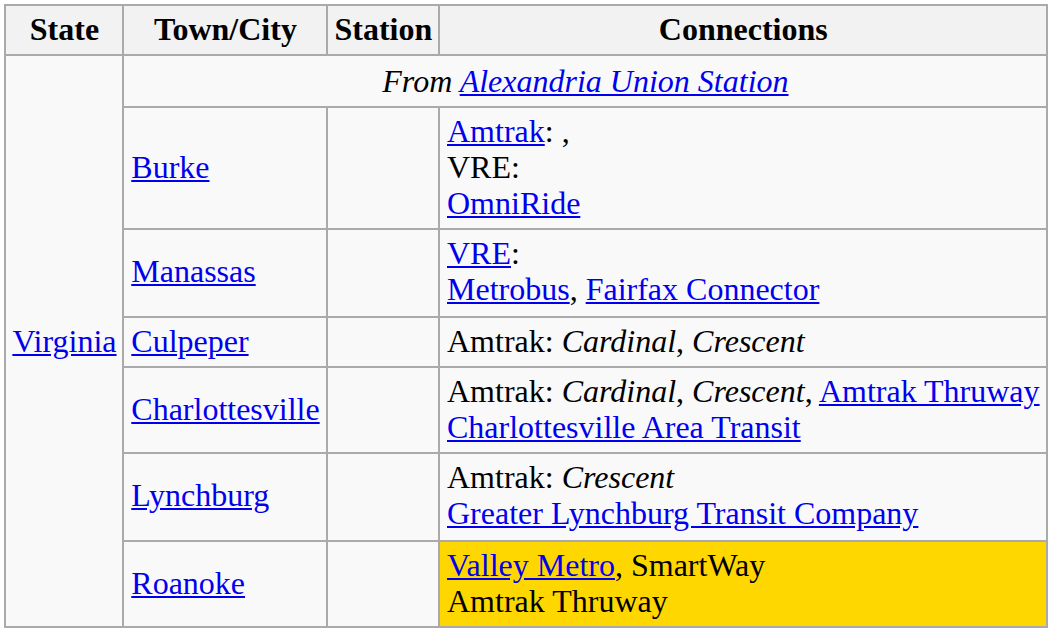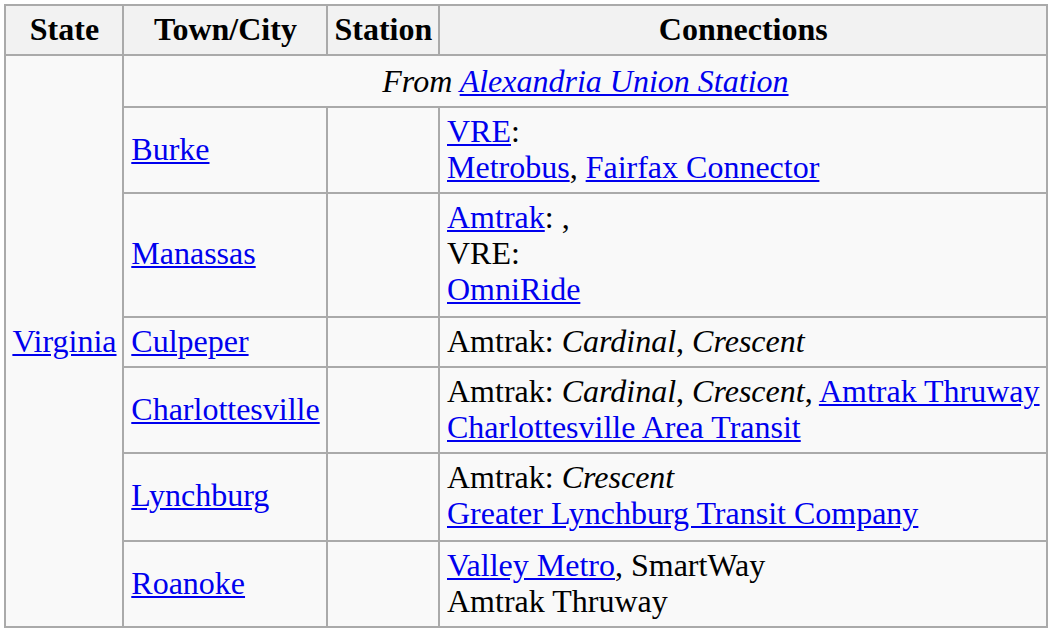 <table class="wikitable">
 <tr>
 <th>State</th>
 <th>Town/City</th>
 <th>Station</th>
 <th>Connections</th>
 </tr>
 <tr>
 </tr>
 <tr>
 <td rowspan=7><a href='#'>Virginia</a></td>
 <td colspan=3 style="text-align:center;"><em>From <a href='#'>Alexandria Union Station</a></em></td>
 </tr>
 <tr>
 <td><a href='#'>Burke</a></td>
 <td></td>
-<td> <a href='#'>Amtrak</a>: , <br> VRE: <br> <a href='#'>OmniRide</a></td>
+<td> <a href='#'>VRE</a>: <br> <a href='#'>Metrobus</a>, <a href='#'>Fairfax Connector</a></td>
 </tr>
 <tr>
 <td><a href='#'>Manassas</a></td>
 <td></td>
-<td> <a href='#'>VRE</a>: <br> <a href='#'>Metrobus</a>, <a href='#'>Fairfax Connector</a></td>
+<td> <a href='#'>Amtrak</a>: , <br> VRE: <br> <a href='#'>OmniRide</a></td>
 </tr>
 <tr>
 <td><a href='#'>Culpeper</a></td>
 <td></td>
 <td> Amtrak: <em>Cardinal</em>, <em>Crescent</em></td>
 </tr>
 <tr>
 <td><a href='#'>Charlottesville</a></td>
 <td></td>
 <td> Amtrak: <em>Cardinal</em>, <em>Crescent</em>, <a href='#'>Amtrak Thruway</a><br> <a href='#'>Charlottesville Area Transit</a></td>
 </tr>
 <tr>
 <td><a href='#'>Lynchburg</a></td>
 <td></td>
 <td> Amtrak: <em>Crescent</em><br> <a href='#'>Greater Lynchburg Transit Company</a></td>
 </tr>
 <tr>
 <td><a href='#'>Roanoke</a></td>
 <td></td>
-<td style="background: gold;"> <a href='#'>Valley Metro</a>, SmartWay<br> Amtrak Thruway</td>
+<td> <a href='#'>Valley Metro</a>, SmartWay<br> Amtrak Thruway</td>
 </tr>
 </table>
